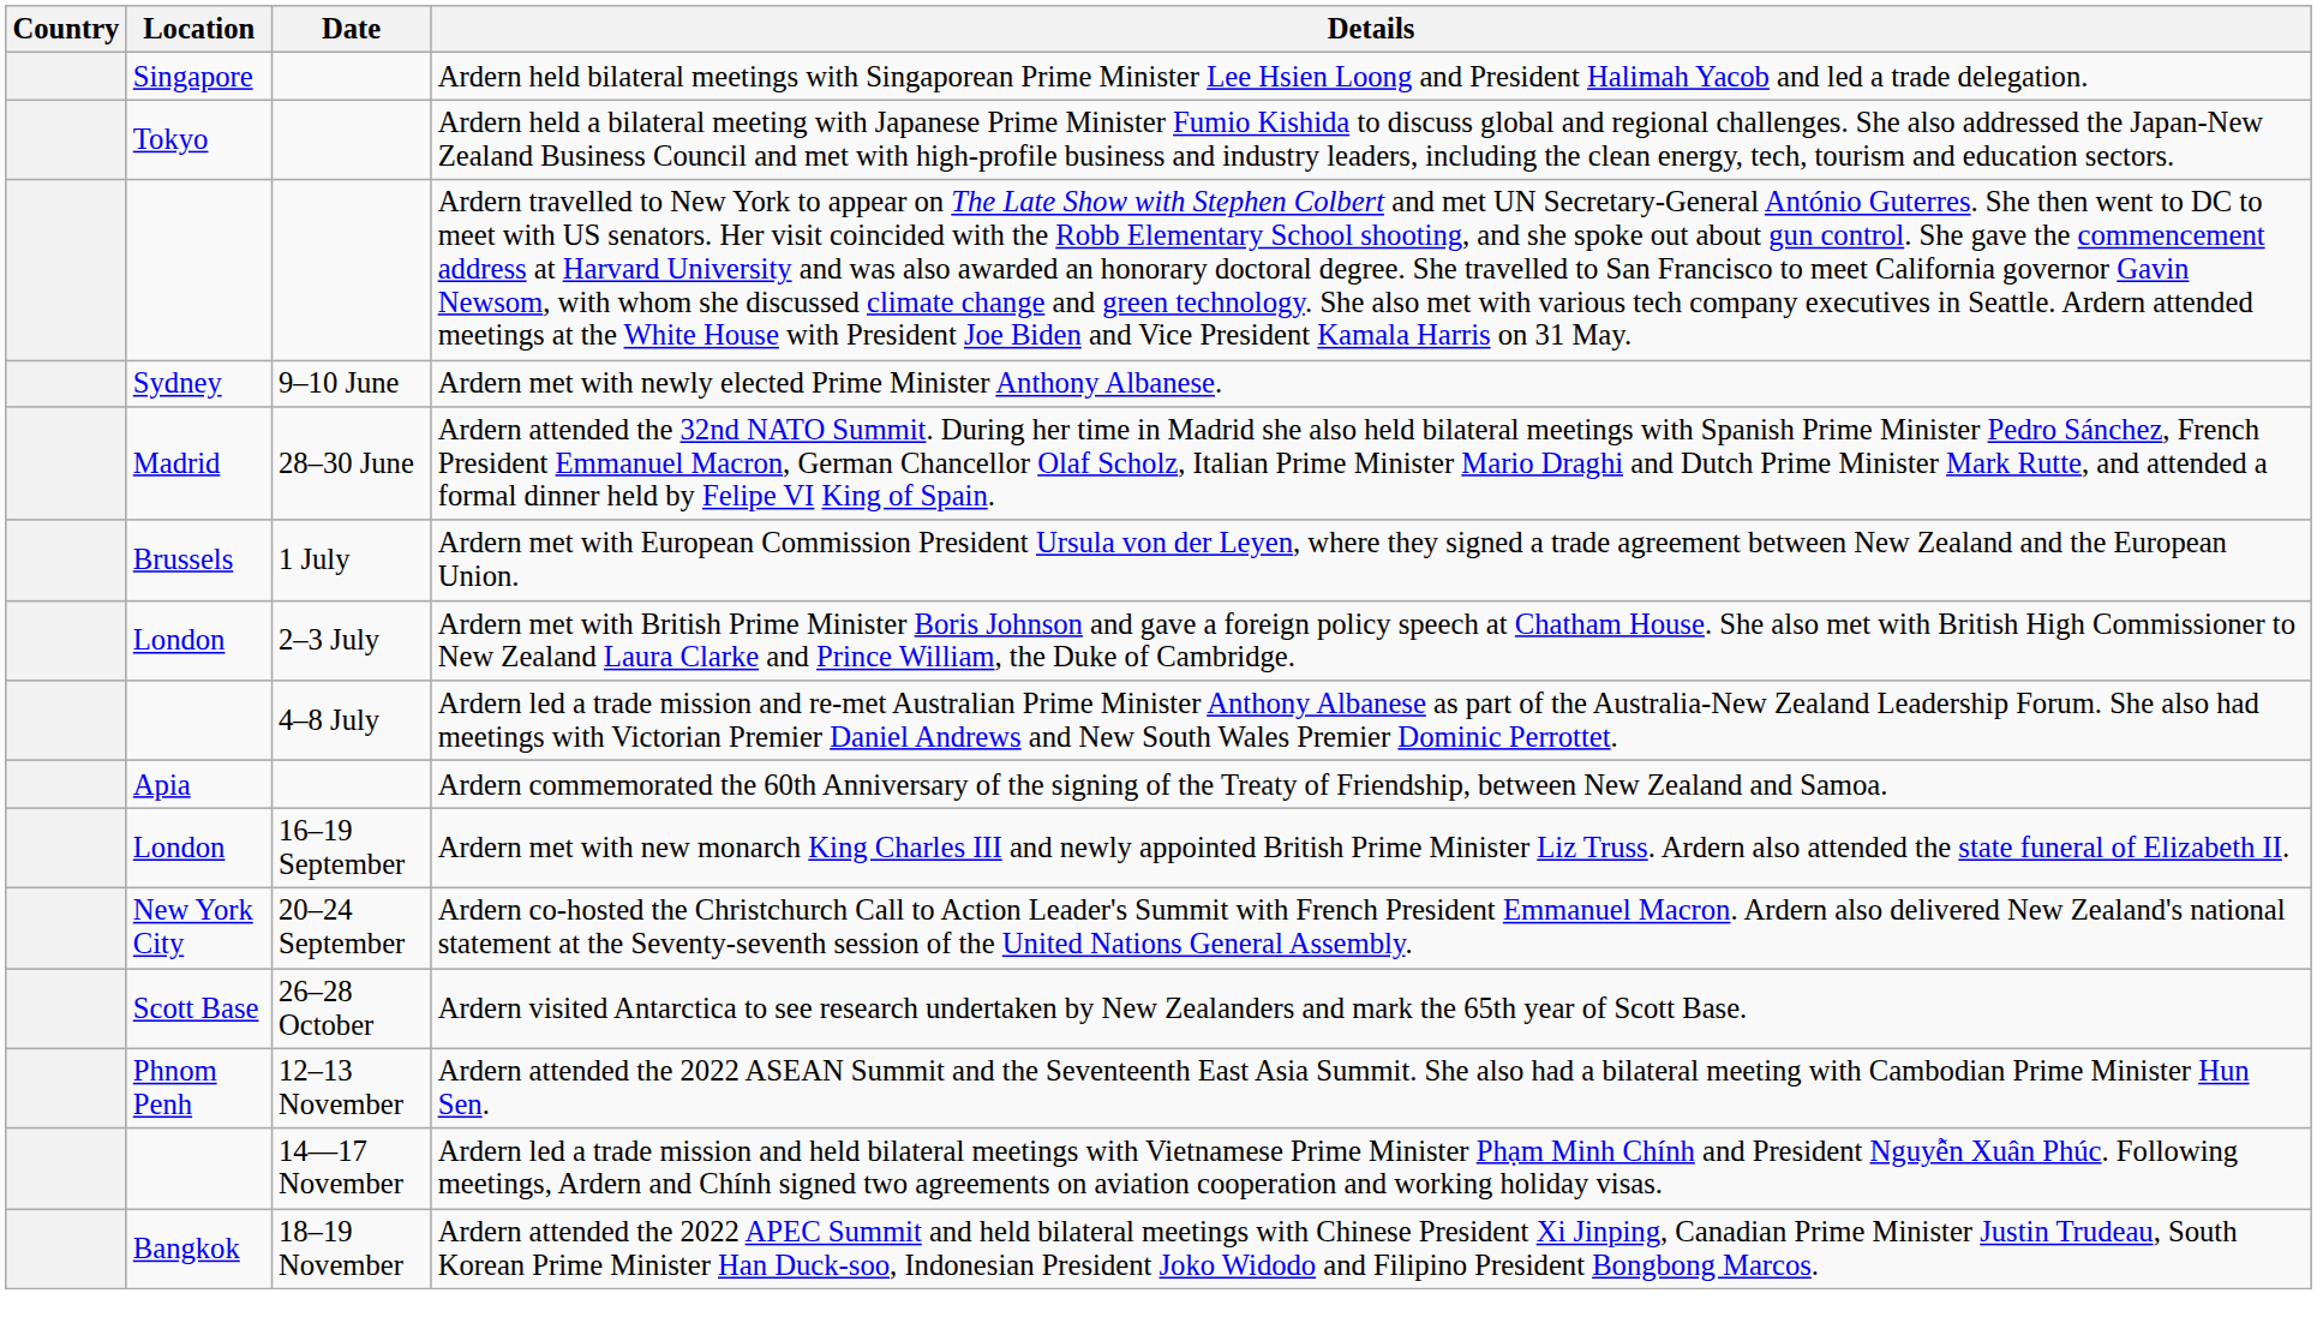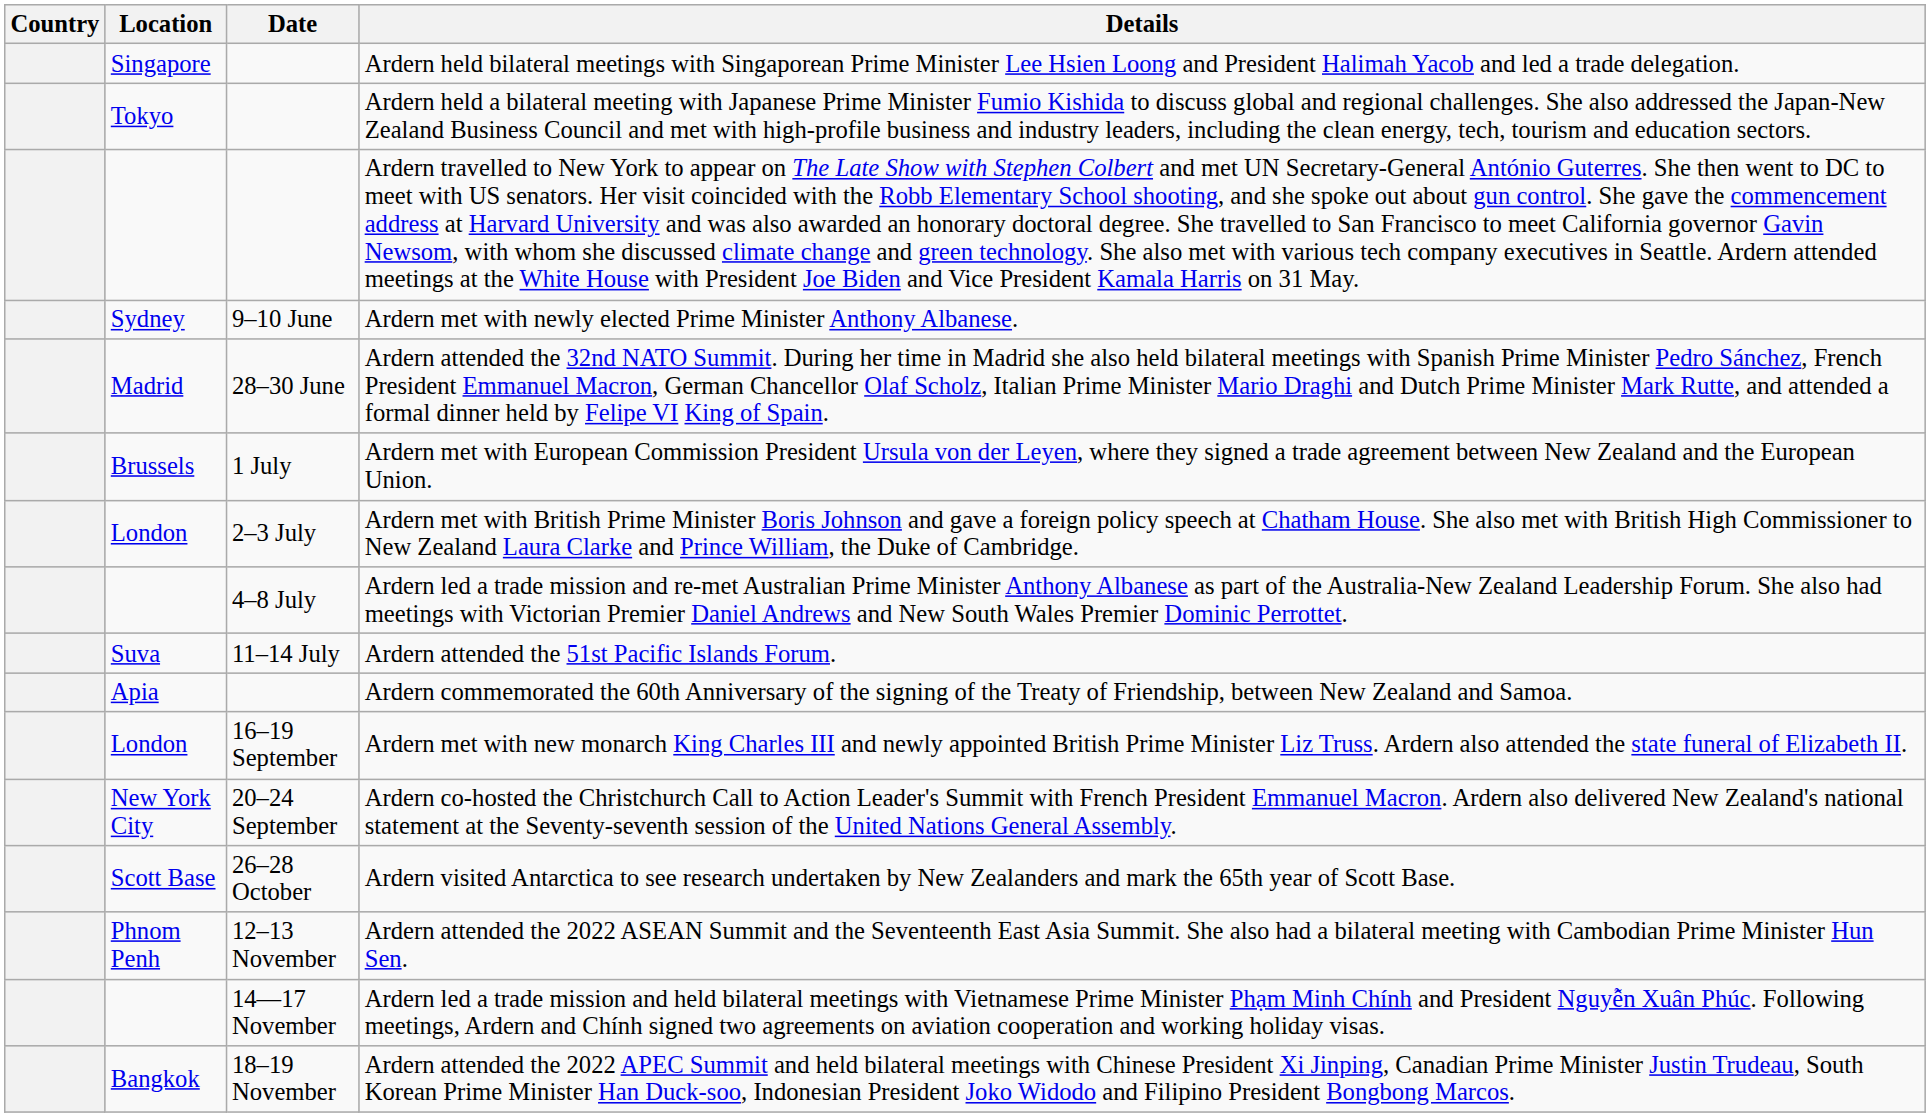 <table class="wikitable sortable">
 <tr>
 <th>Country</th>
 <th>Location</th>
 <th>Date</th>
 <th>Details</th>
 </tr>
 <tr>
 <th scope="row"></th>
 <td><a href='#'>Singapore</a></td>
 <td></td>
 <td>Ardern held bilateral meetings with Singaporean Prime Minister <a href='#'>Lee Hsien Loong</a> and President <a href='#'>Halimah Yacob</a> and led a trade delegation.</td>
 </tr>
 <tr>
 <th scope="row"></th>
 <td><a href='#'>Tokyo</a></td>
 <td></td>
 <td>Ardern held a bilateral meeting with Japanese Prime Minister <a href='#'>Fumio Kishida</a> to discuss global and regional challenges. She also addressed the Japan-New Zealand Business Council and met with high-profile business and industry leaders, including the clean energy, tech, tourism and education sectors.</td>
 </tr>
 <tr>
 <th scope="row"></th>
 <td></td>
 <td></td>
 <td>Ardern travelled to New York to appear on <em><a href='#'>The Late Show with Stephen Colbert</a></em> and met UN Secretary-General <a href='#'>António Guterres</a>. She then went to DC to meet with US senators. Her visit coincided with the <a href='#'>Robb Elementary School shooting</a>, and she spoke out about <a href='#'>gun control</a>. She gave the <a href='#'>commencement address</a> at <a href='#'>Harvard University</a> and was also awarded an honorary doctoral degree. She travelled to San Francisco to meet California governor <a href='#'>Gavin Newsom</a>, with whom she discussed <a href='#'>climate change</a> and <a href='#'>green technology</a>. She also met with various tech company executives in Seattle. Ardern attended meetings at the <a href='#'>White House</a> with President <a href='#'>Joe Biden</a> and Vice President <a href='#'>Kamala Harris</a> on 31 May.</td>
 </tr>
 <tr>
 <th scope="row"></th>
 <td><a href='#'>Sydney</a></td>
 <td>9–10 June</td>
 <td>Ardern met with newly elected Prime Minister <a href='#'>Anthony Albanese</a>.</td>
 </tr>
 <tr>
 <th scope="row"></th>
 <td><a href='#'>Madrid</a></td>
 <td>28–30 June</td>
 <td>Ardern attended the <a href='#'>32nd NATO Summit</a>. During her time in Madrid she also held bilateral meetings with Spanish Prime Minister <a href='#'>Pedro Sánchez</a>, French President <a href='#'>Emmanuel Macron</a>, German Chancellor <a href='#'>Olaf Scholz</a>, Italian Prime Minister <a href='#'>Mario Draghi</a> and Dutch Prime Minister <a href='#'>Mark Rutte</a>, and attended a formal dinner held by <a href='#'>Felipe VI</a> <a href='#'>King of Spain</a>.</td>
 </tr>
 <tr>
 <th scope="row"></th>
 <td><a href='#'>Brussels</a></td>
 <td>1 July</td>
 <td>Ardern met with European Commission President <a href='#'>Ursula von der Leyen</a>, where they signed a trade agreement between New Zealand and the European Union.</td>
 </tr>
 <tr>
 <th scope="row"></th>
 <td><a href='#'>London</a></td>
 <td>2–3 July</td>
 <td>Ardern met with British Prime Minister <a href='#'>Boris Johnson</a> and gave a foreign policy speech at <a href='#'>Chatham House</a>. She also met with British High Commissioner to New Zealand <a href='#'>Laura Clarke</a> and <a href='#'>Prince William</a>, the Duke of Cambridge.</td>
 </tr>
 <tr>
 <th scope="row"></th>
 <td></td>
 <td>4–8 July</td>
 <td>Ardern led a trade mission and re-met Australian Prime Minister <a href='#'>Anthony Albanese</a> as part of the Australia-New Zealand Leadership Forum. She also had meetings with Victorian Premier <a href='#'>Daniel Andrews</a> and New South Wales Premier <a href='#'>Dominic Perrottet</a>.</td>
 </tr>
 <tr>
 <th scope="row"></th>
+<td><a href='#'>Suva</a></td>
+<td>11–14 July</td>
+<td>Ardern attended the <a href='#'>51st Pacific Islands Forum</a>.</td>
+</tr>
+<tr>
+<th scope="row"></th>
 <td><a href='#'>Apia</a></td>
 <td></td>
 <td>Ardern commemorated the 60th Anniversary of the signing of the Treaty of Friendship, between New Zealand and Samoa.</td>
 </tr>
 <tr>
 <th scope="row"></th>
 <td><a href='#'>London</a></td>
 <td>16–19 September</td>
 <td>Ardern met with new monarch <a href='#'>King Charles III</a> and newly appointed British Prime Minister <a href='#'>Liz Truss</a>. Ardern also attended the <a href='#'>state funeral of Elizabeth II</a>.</td>
 </tr>
 <tr>
 <th scope="row"></th>
 <td><a href='#'>New York City</a></td>
 <td>20–24 September</td>
 <td>Ardern co-hosted the Christchurch Call to Action Leader's Summit with French President <a href='#'>Emmanuel Macron</a>. Ardern also delivered New Zealand's national statement at the Seventy-seventh session of the <a href='#'>United Nations General Assembly</a>.</td>
 </tr>
 <tr>
 <th scope="row"></th>
 <td><a href='#'>Scott Base</a></td>
 <td>26–28 October</td>
 <td>Ardern visited Antarctica to see research undertaken by New Zealanders and mark the 65th year of Scott Base.</td>
 </tr>
 <tr>
 <th scope="row"></th>
 <td><a href='#'>Phnom Penh</a></td>
 <td>12–13 November</td>
 <td>Ardern attended the 2022 ASEAN Summit and the Seventeenth East Asia Summit. She also had a bilateral meeting with Cambodian Prime Minister <a href='#'>Hun Sen</a>.</td>
 </tr>
 <tr>
 <th scope="row"></th>
 <td></td>
 <td>14—17 November</td>
 <td>Ardern led a trade mission and held bilateral meetings with Vietnamese Prime Minister <a href='#'>Phạm Minh Chính</a> and President <a href='#'>Nguyễn Xuân Phúc</a>. Following meetings, Ardern and Chính signed two agreements on aviation cooperation and working holiday visas.</td>
 </tr>
 <tr>
 <th scope="row"></th>
 <td><a href='#'>Bangkok</a></td>
 <td>18–19 November</td>
 <td>Ardern attended the 2022 <a href='#'>APEC Summit</a> and held bilateral meetings with Chinese President <a href='#'>Xi Jinping</a>, Canadian Prime Minister <a href='#'>Justin Trudeau</a>, South Korean Prime Minister <a href='#'>Han Duck-soo</a>, Indonesian President <a href='#'>Joko Widodo</a> and Filipino President <a href='#'>Bongbong Marcos</a>.</td>
 </tr>
 </table>
